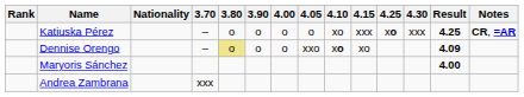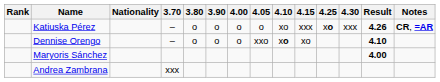 <table class="wikitable sortable" style="text-align:center;font-size:90%">
 <tr>
 <th>Rank</th>
 <th>Name</th>
 <th>Nationality</th>
 <th>3.70</th>
 <th>3.80</th>
 <th>3.90</th>
 <th>4.00</th>
 <th>4.05</th>
 <th>4.10</th>
 <th>4.15</th>
 <th>4.25</th>
 <th>4.30</th>
 <th>Result</th>
 <th>Notes</th>
 </tr>
 <tr>
 <td></td>
 <td align=left><a href='#'>Katiuska Pérez</a></td>
 <td align=left></td>
 <td>–</td>
 <td>o</td>
 <td>o</td>
 <td>o</td>
 <td>o</td>
 <td>xo</td>
 <td>xxx</td>
 <td>x<strong>o</strong></td>
 <td>xxx</td>
-<td><strong>4.25</strong></td>
+<td><strong>4.26</strong></td>
 <td><strong>CR</strong>, <strong><a href='#'>=AR</a></strong></td>
 </tr>
 <tr>
 <td></td>
 <td align=left><a href='#'>Dennise Orengo</a></td>
 <td align=left></td>
 <td>–</td>
-<td style="background: khaki;">o</td>
+<td>o</td>
 <td>o</td>
 <td>o</td>
 <td>xxo</td>
 <td>x<strong>o</strong></td>
 <td>xo</td>
 <td></td>
 <td></td>
-<td><strong>4.09</strong></td>
+<td><strong>4.10</strong></td>
 <td></td>
 </tr>
 <tr>
 <td></td>
 <td align=left><a href='#'>Maryoris Sánchez</a></td>
 <td align=left></td>
 <td></td>
 <td></td>
 <td></td>
 <td></td>
 <td></td>
 <td></td>
 <td></td>
 <td></td>
 <td></td>
 <td><strong>4.00</strong></td>
 <td></td>
 </tr>
 <tr>
 <td></td>
 <td align=left><a href='#'>Andrea Zambrana</a></td>
 <td align=left></td>
 <td>xxx</td>
 <td></td>
 <td></td>
 <td></td>
 <td></td>
 <td></td>
 <td></td>
 <td></td>
 <td></td>
 <td><strong></strong></td>
 <td></td>
 </tr>
 </table>
